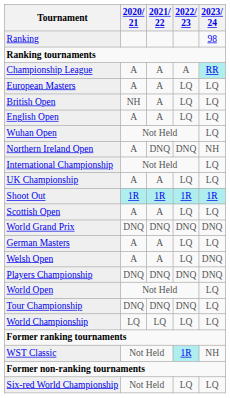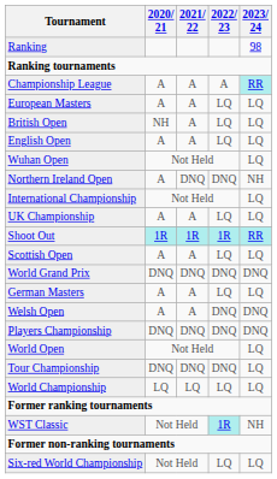 <table class="wikitable" style="font-size:85%;">
 <tr>
 <th>Tournament</th>
 <th><a href='#'>2020/<br>21</a></th>
 <th><a href='#'>2021/<br>22</a></th>
 <th><a href='#'>2022/<br>23</a></th>
 <th><a href='#'>2023/<br>24</a></th>
 </tr>
 <tr>
 <td style="background:#EFEFEF;"><a href='#'>Ranking</a></td>
 <td align="center"></td>
 <td align="center"></td>
 <td align="center"></td>
 <td align="center"><a href='#'>98</a></td>
 </tr>
 <tr>
 <td colspan="10"><strong>Ranking tournaments</strong></td>
 </tr>
 <tr>
 <td style="background:#EFEFEF;"><a href='#'>Championship League</a></td>
 <td align="center" style="color:#555555;">A</td>
 <td align="center" style="color:#555555;">A</td>
 <td align="center" style="color:#555555;">A</td>
 <td align="center" style="background:#afeeee;"><a href='#'>RR</a></td>
 </tr>
 <tr>
 <td style="background:#EFEFEF;"><a href='#'>European Masters</a></td>
 <td align="center" style="color:#555555;">A</td>
 <td align="center" style="color:#555555;">A</td>
 <td align="center" style="color:#555555;">LQ</td>
 <td align="center" style="color:#555555;">LQ</td>
 </tr>
 <tr>
 <td style="background:#EFEFEF;"><a href='#'>British Open</a></td>
 <td align="center" style="color:#555555;">NH</td>
 <td align="center" style="color:#555555;">A</td>
 <td align="center" style="color:#555555;">LQ</td>
 <td align="center" style="color:#555555;">LQ</td>
 </tr>
 <tr>
 <td style="background:#EFEFEF;"><a href='#'>English Open</a></td>
 <td align="center" style="color:#555555;">A</td>
 <td align="center" style="color:#555555;">A</td>
 <td align="center" style="color:#555555;">LQ</td>
 <td align="center" style="color:#555555;">LQ</td>
 </tr>
 <tr>
 <td style="background:#EFEFEF;"><a href='#'>Wuhan Open</a></td>
 <td align="center" colspan="3" style="color:#555555;">Not Held</td>
 <td align="center" style="color:#555555;">LQ</td>
 </tr>
 <tr>
 <td style="background:#EFEFEF;"><a href='#'>Northern Ireland Open</a></td>
 <td align="center" style="color:#555555;">A</td>
 <td align="center" style="color:#555555;">DNQ</td>
 <td align="center" style="color:#555555;">DNQ</td>
 <td align="center" style="color:#555555;">NH</td>
 </tr>
 <tr>
 <td style="background:#EFEFEF;"><a href='#'>International Championship</a></td>
 <td align="center" colspan="3" style="color:#555555;">Not Held</td>
 <td align="center" style="color:#555555;">LQ</td>
 </tr>
 <tr>
 <td style="background:#EFEFEF;"><a href='#'>UK Championship</a></td>
 <td align="center" style="color:#555555;">A</td>
 <td align="center" style="color:#555555;">A</td>
 <td align="center" style="color:#555555;">LQ</td>
 <td align="center" style="color:#555555;">LQ</td>
 </tr>
 <tr>
 <td style="background:#EFEFEF;"><a href='#'>Shoot Out</a></td>
 <td align="center" style="background:#afeeee;"><a href='#'>1R</a></td>
 <td align="center" style="background:#afeeee;"><a href='#'>1R</a></td>
 <td align="center" style="background:#afeeee;"><a href='#'>1R</a></td>
-<td align="center" style="background:#afeeee;"><a href='#'>1R</a></td>
+<td align="center" style="background:#afeeee;"><a href='#'>RR</a></td>
 </tr>
 <tr>
 <td style="background:#EFEFEF;"><a href='#'>Scottish Open</a></td>
 <td align="center" style="color:#555555;">A</td>
 <td align="center" style="color:#555555;">A</td>
 <td align="center" style="color:#555555;">LQ</td>
 <td align="center" style="color:#555555;">LQ</td>
 </tr>
 <tr>
 <td style="background:#EFEFEF;"><a href='#'>World Grand Prix</a></td>
 <td align="center" style="color:#555555;">DNQ</td>
 <td align="center" style="color:#555555;">DNQ</td>
 <td align="center" style="color:#555555;">DNQ</td>
 <td align="center" style="color:#555555;">DNQ</td>
 </tr>
 <tr>
 <td style="background:#EFEFEF;"><a href='#'>German Masters</a></td>
 <td align="center" style="color:#555555;">A</td>
 <td align="center" style="color:#555555;">A</td>
 <td align="center" style="color:#555555;">LQ</td>
 <td align="center" style="color:#555555;">LQ</td>
 </tr>
 <tr>
 <td style="background:#EFEFEF;"><a href='#'>Welsh Open</a></td>
 <td align="center" style="color:#555555;">A</td>
 <td align="center" style="color:#555555;">A</td>
-<td align="center" style="color:#555555;">LQ</td>
+<td align="center" style="color:#555555;">DNQ</td>
 <td align="center" style="color:#555555;">DNQ</td>
 </tr>
 <tr>
 <td style="background:#EFEFEF;"><a href='#'>Players Championship</a></td>
 <td align="center" style="color:#555555;">DNQ</td>
 <td align="center" style="color:#555555;">DNQ</td>
 <td align="center" style="color:#555555;">DNQ</td>
 <td align="center" style="color:#555555;">DNQ</td>
 </tr>
 <tr>
 <td style="background:#EFEFEF;"><a href='#'>World Open</a></td>
 <td align="center" colspan="3" style="color:#555555;">Not Held</td>
 <td align="center" style="color:#555555;">LQ</td>
 </tr>
 <tr>
 <td style="background:#EFEFEF;"><a href='#'>Tour Championship</a></td>
 <td align="center" style="color:#555555;">DNQ</td>
 <td align="center" style="color:#555555;">DNQ</td>
 <td align="center" style="color:#555555;">DNQ</td>
 <td align="center" style="color:#555555;">LQ</td>
 </tr>
 <tr>
 <td style="background:#EFEFEF;"><a href='#'>World Championship</a></td>
 <td align="center" style="color:#555555;">LQ</td>
 <td align="center" style="color:#555555;">LQ</td>
 <td align="center" style="color:#555555;">LQ</td>
 <td align="center" style="color:#555555;">LQ</td>
 </tr>
 <tr>
 <td colspan="10"><strong>Former ranking tournaments</strong></td>
 </tr>
 <tr>
 <td style="background:#EFEFEF;"><a href='#'>WST Classic</a></td>
 <td align="center" colspan="2" style="color:#555555;">Not Held</td>
 <td align="center" style="background:#afeeee;"><a href='#'>1R</a></td>
 <td align="center" style="color:#555555;">NH</td>
 </tr>
 <tr>
 <td colspan="10"><strong>Former non-ranking tournaments</strong></td>
 </tr>
 <tr>
 <td style="background:#EFEFEF;"><a href='#'>Six-red World Championship</a></td>
 <td align="center" colspan="2" style="color:#555555;">Not Held</td>
 <td align="center" style="color:#555555;">LQ</td>
 <td align="center" style="color:#555555;">LQ</td>
 </tr>
 </table>
